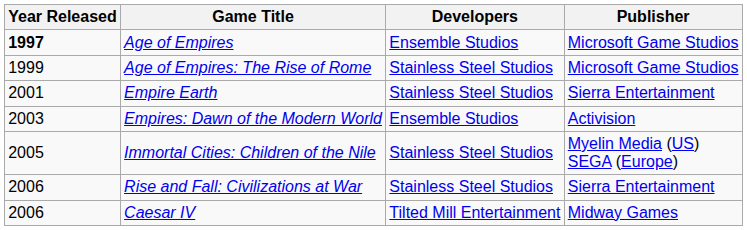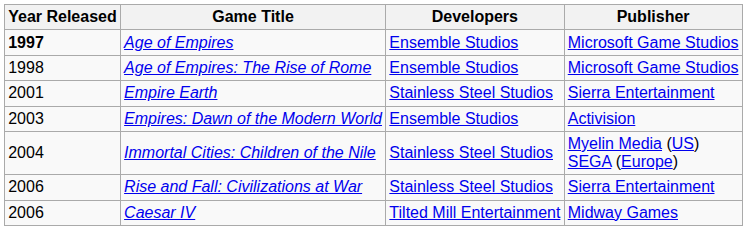 <table class="wikitable">
 <tr>
 <th>Year Released</th>
 <th>Game Title</th>
 <th>Developers</th>
 <th>Publisher</th>
 </tr>
 <tr>
 <td><strong>1997</strong></td>
 <td><em><a href='#'>Age of Empires</a></em></td>
 <td><a href='#'>Ensemble Studios</a></td>
 <td><a href='#'>Microsoft Game Studios</a></td>
 </tr>
 <tr>
-<td>1999</td>
+<td>1998</td>
 <td><em><a href='#'>Age of Empires: The Rise of Rome</a></em></td>
-<td><a href='#'>Stainless Steel Studios</a></td>
+<td><a href='#'>Ensemble Studios</a></td>
 <td><a href='#'>Microsoft Game Studios</a></td>
 </tr>
 <tr>
 <td>2001</td>
 <td><em><a href='#'>Empire Earth</a></em></td>
 <td><a href='#'>Stainless Steel Studios</a></td>
 <td><a href='#'>Sierra Entertainment</a></td>
 </tr>
 <tr>
 <td>2003</td>
 <td><em><a href='#'>Empires: Dawn of the Modern World</a></em></td>
 <td><a href='#'>Ensemble Studios</a></td>
 <td><a href='#'>Activision</a></td>
 </tr>
 <tr>
-<td>2005</td>
+<td>2004</td>
 <td><em><a href='#'>Immortal Cities: Children of the Nile</a></em></td>
 <td><a href='#'>Stainless Steel Studios</a></td>
 <td><a href='#'>Myelin Media</a> (<a href='#'>US</a>)<br><a href='#'>SEGA</a> (<a href='#'>Europe</a>)</td>
 </tr>
 <tr>
 <td>2006</td>
 <td><em><a href='#'>Rise and Fall: Civilizations at War</a></em></td>
 <td><a href='#'>Stainless Steel Studios</a></td>
 <td><a href='#'>Sierra Entertainment</a></td>
 </tr>
 <tr>
 <td>2006</td>
 <td><em><a href='#'>Caesar IV</a></em></td>
 <td><a href='#'>Tilted Mill Entertainment</a></td>
 <td><a href='#'>Midway Games</a></td>
 </tr>
 </table>
